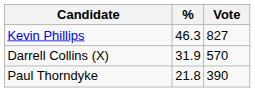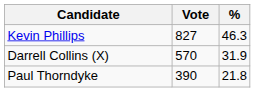 <table class="wikitable">
 <tr>
 <th bgcolor="#DDDDFF" width="200px">Candidate</th>
+<th bgcolor="#DDDDFF" width="50px">Vote</th>
 <th bgcolor="#DDDDFF" width="30px">%</th>
-<th bgcolor="#DDDDFF" width="50px">Vote</th>
 </tr>
 <tr>
 <td><a href='#'>Kevin Phillips</a></td>
+<td>827</td>
 <td>46.3</td>
-<td>827</td>
 </tr>
 <tr>
 <td>Darrell Collins (X)</td>
+<td>570</td>
 <td>31.9</td>
-<td>570</td>
 </tr>
 <tr>
 <td>Paul Thorndyke</td>
+<td>390</td>
 <td>21.8</td>
-<td>390</td>
 </tr>
 </table>
